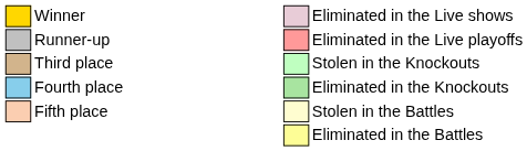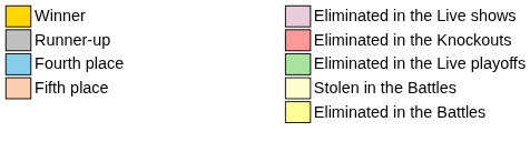 <table class="toccolours" style="font-size: 100%; white-space: nowrap">
 <tr>
 <td style="background:gold; border:1px solid black">     </td>
 <td>Winner</td>
 <td>     </td>
 <td>     </td>
 <td>     </td>
 <td>     </td>
 <td>     </td>
 <td>     </td>
 <td style="background:#E8CCD7; border:1px solid black">     </td>
 <td>Eliminated in the Live shows</td>
 </tr>
 <tr>
 <td style="background:silver; border:1px solid black">     </td>
 <td>Runner-up</td>
 <td>     </td>
 <td>     </td>
 <td>     </td>
 <td>     </td>
 <td>     </td>
 <td>     </td>
 <td style="background:#FF9999; border:1px solid black">     </td>
-<td>Eliminated in the Live playoffs</td>
-</tr>
-<tr>
-<td style="background:tan; border:1px solid black">     </td>
-<td>Third place</td>
-<td>     </td>
-<td>     </td>
-<td>     </td>
-<td>     </td>
-<td>     </td>
-<td>     </td>
-<td style="background:#BFFFC0; border:1px solid black">     </td>
-<td>Stolen in the Knockouts</td>
+<td>Eliminated in the Knockouts</td>
 </tr>
 <tr>
 <td style="background:skyblue; border:1px solid black">     </td>
 <td>Fourth place</td>
 <td>     </td>
 <td>     </td>
 <td>     </td>
 <td>     </td>
 <td>     </td>
 <td>     </td>
 <td style="background:#A8E4A0; border:1px solid black">     </td>
-<td>Eliminated in the Knockouts</td>
+<td>Eliminated in the Live playoffs</td>
 </tr>
 <tr>
 <td style="background:#fbceb1; border:1px solid black">     </td>
 <td>Fifth place</td>
 <td>     </td>
 <td>     </td>
 <td>     </td>
 <td>     </td>
 <td>     </td>
 <td>     </td>
 <td style="background:#FFFDD0; border:1px solid black">     </td>
 <td>Stolen in the Battles</td>
 </tr>
 <tr>
 <td></td>
 <td></td>
 <td>     </td>
 <td>     </td>
 <td>     </td>
 <td>     </td>
 <td>     </td>
 <td>     </td>
 <td style="background:#FDFD96; border:1px solid black">     </td>
 <td>Eliminated in the Battles</td>
 </tr>
 </table>
